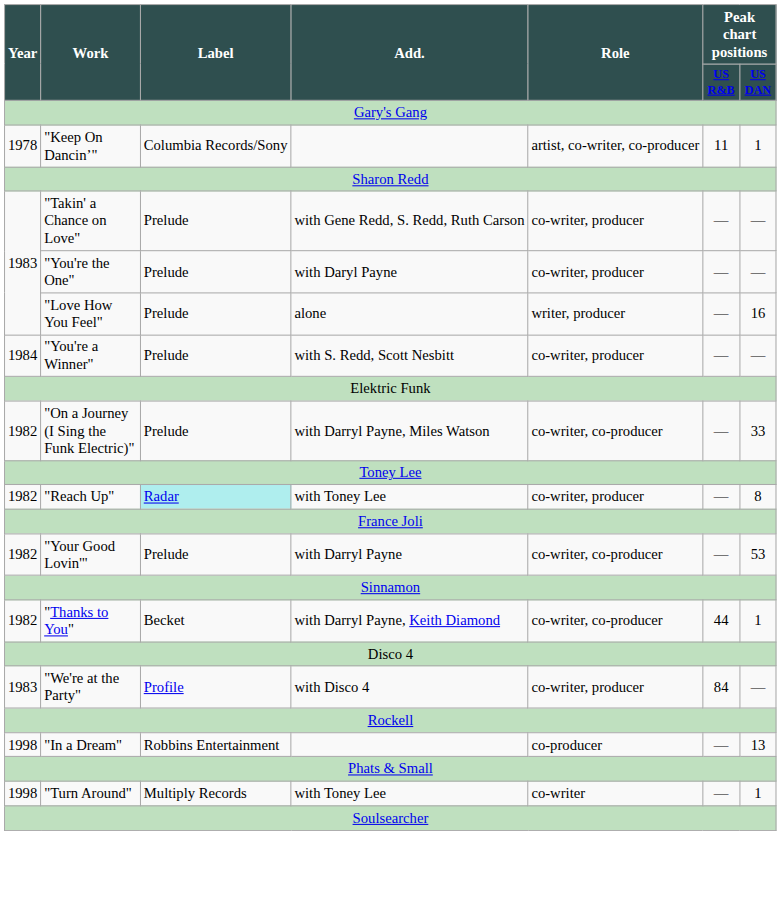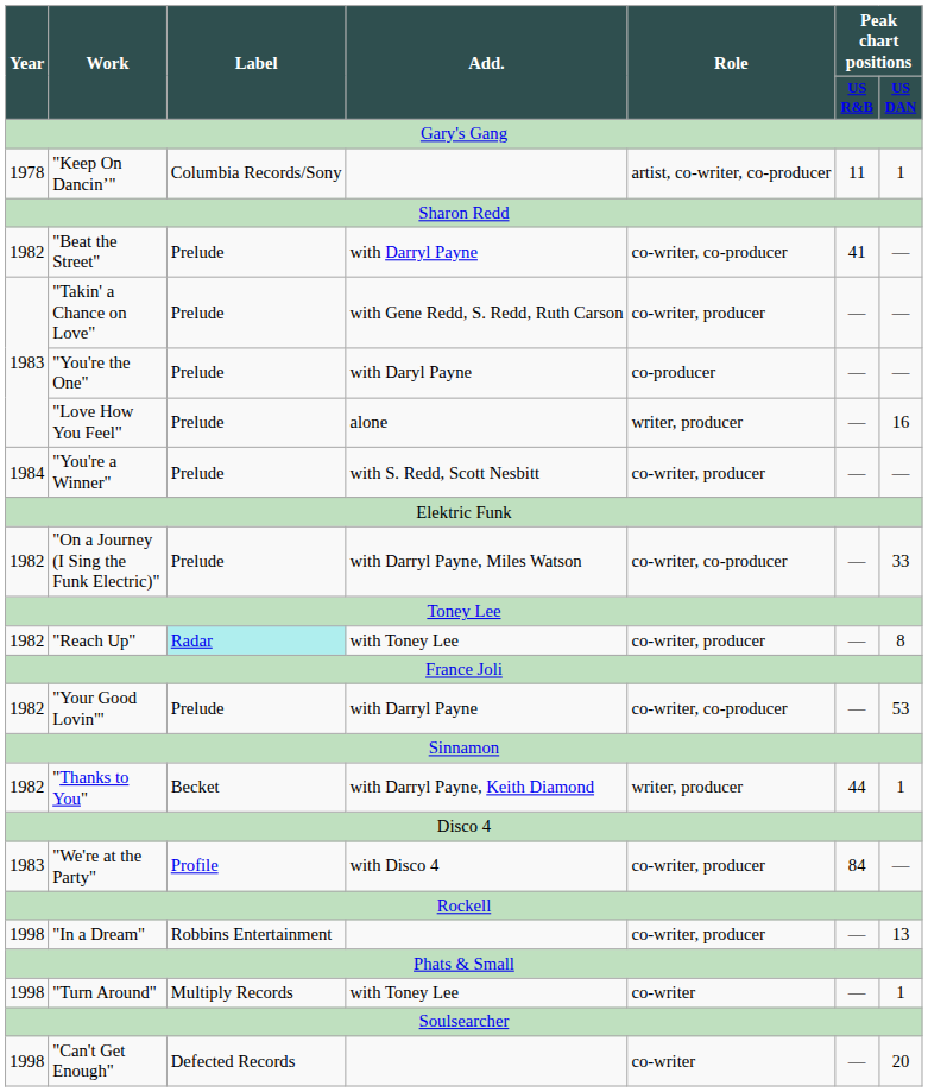 <table class="wikitable" style="font-size:89%;" ;>
 <tr style="text-align:center;">
 <th rowspan="2" style="background:darkslategray; color:white">Year</th>
 <th rowspan="2" style="background:darkslategray; color:white">Work</th>
 <th rowspan="2" style="background:darkslategray; color:white">Label</th>
 <th rowspan="2" style="background:darkslategray; color:white">Add.</th>
 <th rowspan="2" style="background:darkslategray; color:white">Role</th>
 <th colspan="2" style="background:darkslategray; color:white">Peak chart positions</th>
 </tr>
 <tr style="font-size:smaller;">
 <th width="30" style="background:darkslategray;"><a href='#'><span>US<br>R&B</span></a></th>
 <th width="30" style="background:darkslategray;"><a href='#'><span>US<br>DAN</span></a></th>
 </tr>
 <tr>
 <td bgcolor=#bfe0bf colspan=7 align=center><a href='#'>Gary's Gang</a></td>
 </tr>
 <tr>
 <td>1978</td>
 <td width="90">"Keep On Dancin’"</td>
 <td>Columbia Records/Sony</td>
 <td></td>
 <td>artist, co-writer, co-producer</td>
 <td align=center>11</td>
 <td align=center>1</td>
 </tr>
 <tr>
 <td bgcolor=#bfe0bf colspan=7 align=center><a href='#'>Sharon Redd</a></td>
 </tr>
 <tr>
+<td>1982</td>
+<td width="90">"Beat the Street"</td>
+<td>Prelude</td>
+<td>with <a href='#'>Darryl Payne</a></td>
+<td>co-writer, co-producer</td>
+<td align=center>41</td>
+<td align=center>—</td>
+</tr>
+<tr>
 <td rowspan="3">1983</td>
 <td width="90">"Takin' a Chance on Love"</td>
 <td>Prelude</td>
 <td>with Gene Redd, S. Redd, Ruth Carson</td>
 <td>co-writer, producer</td>
 <td align=center>—</td>
 <td align=center>—</td>
 </tr>
 <tr>
 <td width="90">"You're the One"</td>
 <td>Prelude</td>
 <td>with Daryl Payne</td>
-<td>co-writer, producer</td>
+<td>co-producer</td>
 <td align=center>—</td>
 <td align=center>—</td>
 </tr>
 <tr>
 <td width="90">"Love How You Feel"</td>
 <td>Prelude</td>
 <td>alone</td>
 <td>writer, producer</td>
 <td align=center>—</td>
 <td align=center>16</td>
 </tr>
 <tr>
 <td>1984</td>
 <td width="90">"You're a Winner"</td>
 <td>Prelude</td>
 <td>with S. Redd, Scott Nesbitt</td>
 <td>co-writer, producer</td>
 <td align=center>—</td>
 <td align=center>—</td>
 </tr>
 <tr>
 <td bgcolor=#bfe0bf colspan=7 align=center>Elektric Funk</td>
 </tr>
 <tr>
 <td>1982</td>
 <td width="90">"On a Journey (I Sing the Funk Electric)"</td>
 <td>Prelude</td>
 <td>with Darryl Payne, Miles Watson</td>
 <td>co-writer, co-producer</td>
 <td align=center>—</td>
 <td align=center>33</td>
 </tr>
 <tr>
 <td bgcolor=#bfe0bf colspan=7 align=center><a href='#'>Toney Lee</a></td>
 </tr>
 <tr>
 <td>1982</td>
 <td width="90">"Reach Up"</td>
 <td style="background: paleturquoise;"><a href='#'>Radar</a></td>
 <td>with Toney Lee</td>
 <td>co-writer, producer</td>
 <td align=center>—</td>
 <td align=center>8</td>
 </tr>
 <tr>
 <td bgcolor=#bfe0bf colspan=7 align=center><a href='#'>France Joli</a></td>
 </tr>
 <tr>
 <td>1982</td>
 <td width="90">"Your Good Lovin'"</td>
 <td>Prelude</td>
 <td>with Darryl Payne</td>
 <td>co-writer, co-producer</td>
 <td align=center>—</td>
 <td align=center>53</td>
 </tr>
 <tr>
 <td bgcolor=#bfe0bf colspan=7 align=center><a href='#'>Sinnamon</a></td>
 </tr>
 <tr>
 <td>1982</td>
 <td width="90">"<a href='#'>Thanks to You</a>"</td>
 <td>Becket</td>
 <td>with Darryl Payne, <a href='#'>Keith Diamond</a></td>
-<td>co-writer, co-producer</td>
+<td>writer, producer</td>
 <td align=center>44</td>
 <td align=center>1</td>
 </tr>
 <tr>
 <td bgcolor=#bfe0bf colspan=7 align=center>Disco 4</td>
 </tr>
 <tr>
 <td>1983</td>
 <td width="90">"We're at the Party"</td>
 <td><a href='#'>Profile</a></td>
 <td>with Disco 4</td>
 <td>co-writer, producer</td>
 <td align=center>84</td>
 <td align=center>—</td>
 </tr>
 <tr>
 <td bgcolor=#bfe0bf colspan=7 align=center><a href='#'>Rockell</a></td>
 </tr>
 <tr>
 <td>1998</td>
 <td width="90">"In a Dream"</td>
 <td>Robbins Entertainment</td>
 <td></td>
-<td>co-producer</td>
+<td>co-writer, producer</td>
 <td align=center>—</td>
 <td align=center>13</td>
 </tr>
 <tr>
 <td bgcolor=#bfe0bf colspan=7 align=center><a href='#'>Phats & Small</a></td>
 </tr>
 <tr>
 <td>1998</td>
 <td width="90">"Turn Around"</td>
 <td>Multiply Records</td>
 <td>with Toney Lee</td>
 <td>co-writer</td>
 <td align=center>—</td>
 <td align=center>1</td>
 </tr>
 <tr>
 <td bgcolor=#bfe0bf colspan=7 align=center><a href='#'>Soulsearcher</a></td>
 </tr>
+<tr>
+<td>1998</td>
+<td width="90">"Can't Get Enough"</td>
+<td>Defected Records</td>
+<td></td>
+<td>co-writer</td>
+<td align=center>—</td>
+<td align=center>20</td>
+</tr>
 </table>
